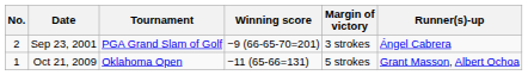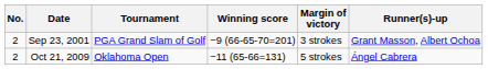 <table class="wikitable" style="font-size:95%;">
 <tr>
 <th>No.</th>
 <th>Date</th>
 <th>Tournament</th>
 <th>Winning score</th>
 <th>Margin of<br>victory</th>
 <th>Runner(s)-up</th>
 </tr>
 <tr>
 <td align=center>2</td>
 <td align=right>Sep 23, 2001</td>
 <td><a href='#'>PGA Grand Slam of Golf</a></td>
 <td>−9 (66-65-70=201)</td>
 <td>3 strokes</td>
-<td> <a href='#'>Ángel Cabrera</a></td>
+<td> <a href='#'>Grant Masson</a>,  <a href='#'>Albert Ochoa</a></td>
 </tr>
 <tr>
-<td align=center>1</td>
+<td align=center>2</td>
 <td align=right>Oct 21, 2009</td>
 <td><a href='#'>Oklahoma Open</a></td>
 <td>−11 (65-66=131)</td>
 <td>5 strokes</td>
-<td> <a href='#'>Grant Masson</a>,  <a href='#'>Albert Ochoa</a></td>
+<td> <a href='#'>Ángel Cabrera</a></td>
 </tr>
 </table>
